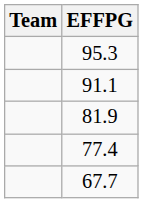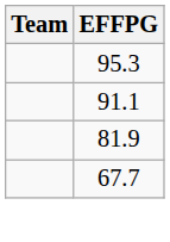 <table class=wikitable>
 <tr>
 <th>Team</th>
 <th>EFFPG</th>
 </tr>
 <tr>
 <td></td>
 <td align=center>95.3</td>
 </tr>
 <tr>
 <td></td>
 <td align=center>91.1</td>
 </tr>
 <tr>
 <td></td>
 <td align=center>81.9</td>
 </tr>
 <tr>
 <td></td>
-<td align=center>77.4</td>
-</tr>
-<tr>
-<td></td>
 <td align=center>67.7</td>
 </tr>
 </table>
